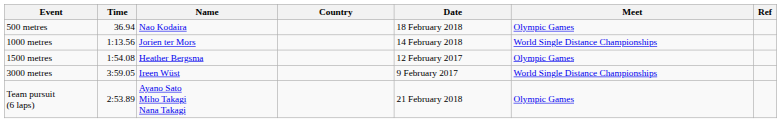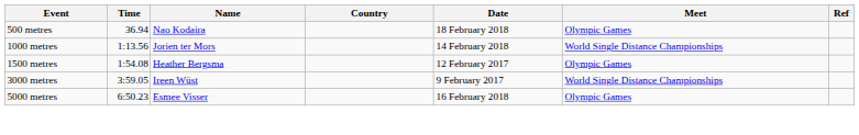 <table class="wikitable" style="font-size:95%; width: 80%;">
 <tr>
 <th width=12%>Event</th>
 <th width=5%>Time</th>
 <th width=18%>Name</th>
 <th width=15%>Country</th>
 <th width=15%>Date</th>
 <th width=31%>Meet</th>
 <th width=3%>Ref</th>
 </tr>
 <tr>
 <td>500 metres</td>
 <td align=right>36.94</td>
 <td><a href='#'>Nao Kodaira</a></td>
 <td></td>
 <td>18 February 2018</td>
 <td><a href='#'>Olympic Games</a></td>
 <td></td>
 </tr>
 <tr>
 <td>1000 metres</td>
 <td align=right>1:13.56</td>
 <td><a href='#'>Jorien ter Mors</a></td>
 <td></td>
 <td>14 February 2018</td>
 <td><a href='#'>World Single Distance Championships</a></td>
 <td></td>
 </tr>
 <tr>
 <td>1500 metres</td>
 <td align=right>1:54.08</td>
 <td><a href='#'>Heather Bergsma</a></td>
 <td></td>
 <td>12 February 2017</td>
 <td><a href='#'>Olympic Games</a></td>
 <td></td>
 </tr>
 <tr>
 <td>3000 metres</td>
 <td align=right>3:59.05</td>
 <td><a href='#'>Ireen Wüst</a></td>
 <td></td>
 <td>9 February 2017</td>
 <td><a href='#'>World Single Distance Championships</a></td>
 <td></td>
 </tr>
 <tr>
-<td>Team pursuit<br>(6 laps)</td>
-<td align=right>2:53.89</td>
-<td><a href='#'>Ayano Sato</a><br><a href='#'>Miho Takagi</a><br><a href='#'>Nana Takagi</a></td>
+<td>5000 metres</td>
+<td align=right>6:50.23</td>
+<td><a href='#'>Esmee Visser</a></td>
 <td></td>
-<td>21 February 2018</td>
+<td>16 February 2018</td>
 <td><a href='#'>Olympic Games</a></td>
 <td></td>
 </tr>
 </table>
